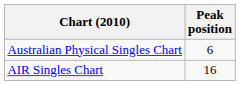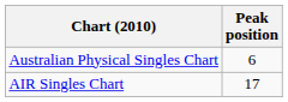 <table class="wikitable">
 <tr>
 <th>Chart (2010)</th>
 <th>Peak<br>position</th>
 </tr>
 <tr>
 <td><a href='#'>Australian Physical Singles Chart</a></td>
 <td align=center>6</td>
 </tr>
 <tr>
 <td><a href='#'>AIR Singles Chart</a></td>
-<td align=center>16</td>
+<td align=center>17</td>
 </tr>
 </table>
